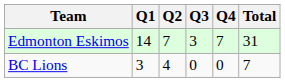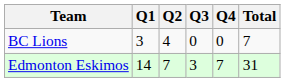 <table class="wikitable">
 <tr>
 <th>Team</th>
 <th>Q1</th>
 <th>Q2</th>
 <th>Q3</th>
 <th>Q4</th>
 <th>Total</th>
 </tr>
+<tr>
+<td><a href='#'>BC Lions</a></td>
+<td>3</td>
+<td>4</td>
+<td>0</td>
+<td>0</td>
+<td>7</td>
+</tr>
 <tr style="background-color:#ddffdd">
 <td><a href='#'>Edmonton Eskimos</a></td>
 <td>14</td>
 <td>7</td>
 <td>3</td>
 <td>7</td>
 <td>31</td>
 </tr>
-<tr>
-<td><a href='#'>BC Lions</a></td>
-<td>3</td>
-<td>4</td>
-<td>0</td>
-<td>0</td>
-<td>7</td>
-</tr>
 </table>
